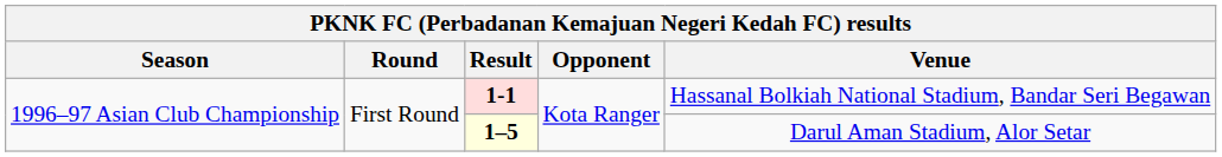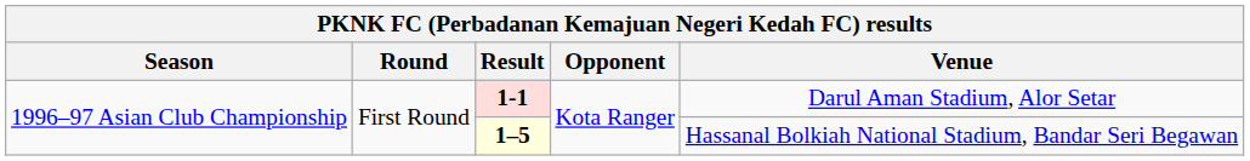 <table class="wikitable" style="text-align:center">
 <tr>
 <th colspan=5>PKNK FC (Perbadanan Kemajuan Negeri Kedah FC) results</th>
 </tr>
 <tr>
 <th>Season</th>
 <th>Round</th>
 <th>Result</th>
 <th>Opponent</th>
 <th>Venue</th>
 </tr>
 <tr align=center>
 <td rowspan=2><a href='#'>1996–97 Asian Club Championship</a></td>
 <td rowspan=2>First Round</td>
 <td bgcolor=#ffdddd><strong>1-1</strong></td>
 <td rowspan="2"> <a href='#'>Kota Ranger</a></td>
-<td><a href='#'>Hassanal Bolkiah National Stadium</a>, <a href='#'>Bandar Seri Begawan</a></td>
+<td><a href='#'>Darul Aman Stadium</a>, <a href='#'>Alor Setar</a></td>
 </tr>
 <tr>
 <td bgcolor=#ffffdd><strong>1–5</strong></td>
-<td><a href='#'>Darul Aman Stadium</a>, <a href='#'>Alor Setar</a></td>
+<td><a href='#'>Hassanal Bolkiah National Stadium</a>, <a href='#'>Bandar Seri Begawan</a></td>
 </tr>
 </table>
